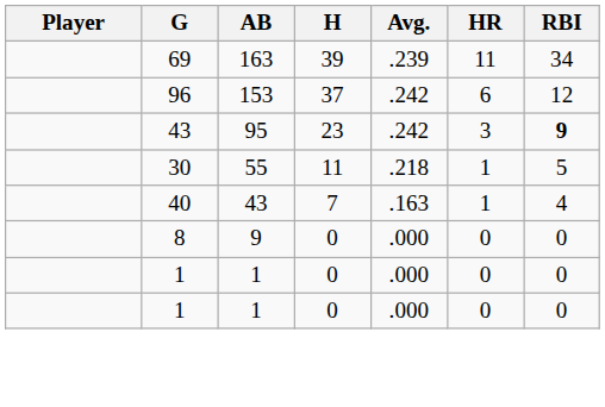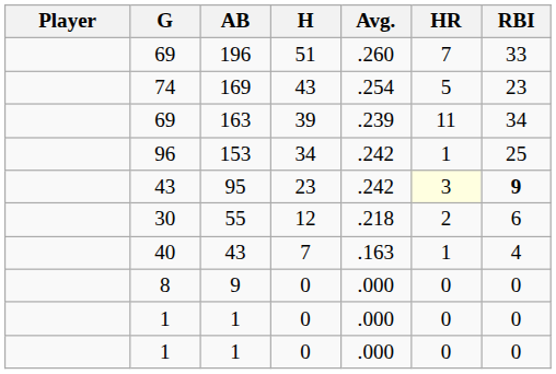 <table class="wikitable sortable">
 <tr>
 <th bgcolor="#DDDDFF" width="16%">Player</th>
 <th bgcolor="#DDDDFF" width="9%">G</th>
 <th bgcolor="#DDDDFF" width="9%">AB</th>
 <th bgcolor="#DDDDFF" width="9%">H</th>
 <th bgcolor="#DDDDFF" width="9%">Avg.</th>
 <th bgcolor="#DDDDFF" width="9%">HR</th>
 <th bgcolor="#DDDDFF" width="9%">RBI</th>
+</tr>
+<tr align="center">
+<td></td>
+<td>69</td>
+<td>196</td>
+<td>51</td>
+<td>.260</td>
+<td>7</td>
+<td>33</td>
+</tr>
+<tr align="center">
+<td></td>
+<td>74</td>
+<td>169</td>
+<td>43</td>
+<td>.254</td>
+<td>5</td>
+<td>23</td>
 </tr>
 <tr align="center">
 <td></td>
 <td>69</td>
 <td>163</td>
 <td>39</td>
 <td>.239</td>
 <td>11</td>
 <td>34</td>
 </tr>
 <tr align="center">
 <td></td>
 <td>96</td>
 <td>153</td>
-<td>37</td>
+<td>34</td>
 <td>.242</td>
-<td>6</td>
-<td>12</td>
+<td>1</td>
+<td>25</td>
 </tr>
 <tr align="center">
 <td></td>
 <td>43</td>
 <td>95</td>
 <td>23</td>
 <td>.242</td>
-<td>3</td>
+<td style="background: lightyellow;">3</td>
 <td><strong>9</strong></td>
 </tr>
 <tr align="center">
 <td></td>
 <td>30</td>
 <td>55</td>
-<td>11</td>
+<td>12</td>
 <td>.218</td>
-<td>1</td>
-<td>5</td>
+<td>2</td>
+<td>6</td>
 </tr>
 <tr align="center">
 <td></td>
 <td>40</td>
 <td>43</td>
 <td>7</td>
 <td>.163</td>
 <td>1</td>
 <td>4</td>
 </tr>
 <tr align="center">
 <td></td>
 <td>8</td>
 <td>9</td>
 <td>0</td>
 <td>.000</td>
 <td>0</td>
 <td>0</td>
 </tr>
 <tr align="center">
 <td></td>
 <td>1</td>
 <td>1</td>
 <td>0</td>
 <td>.000</td>
 <td>0</td>
 <td>0</td>
 </tr>
 <tr align="center">
 <td></td>
 <td>1</td>
 <td>1</td>
 <td>0</td>
 <td>.000</td>
 <td>0</td>
 <td>0</td>
 </tr>
 </table>
